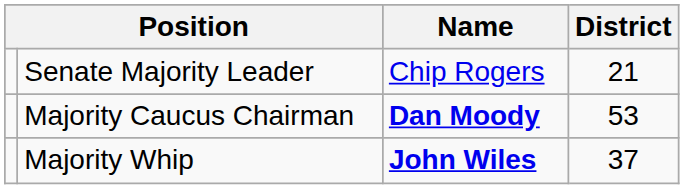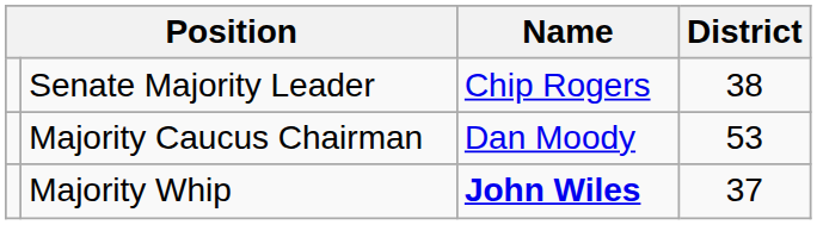 <table class="wikitable">
 <tr>
 <th colspan=2 align=center>Position</th>
 <th width="099" align=center>Name</th>
 <th align=center>District</th>
 </tr>
 <tr>
 <td></td>
 <td width="201">Senate Majority Leader</td>
 <td><a href='#'>Chip Rogers</a></td>
-<td align=center>21</td>
+<td align=center>38</td>
 </tr>
 <tr>
 <td></td>
 <td>Majority Caucus Chairman</td>
-<td><strong><a href='#'>Dan Moody</a></strong></td>
+<td><a href='#'>Dan Moody</a></td>
 <td align=center>53</td>
 </tr>
 <tr>
 <td></td>
 <td>Majority Whip</td>
 <td><strong><a href='#'>John Wiles</a></strong></td>
 <td align=center>37</td>
 </tr>
 </table>
